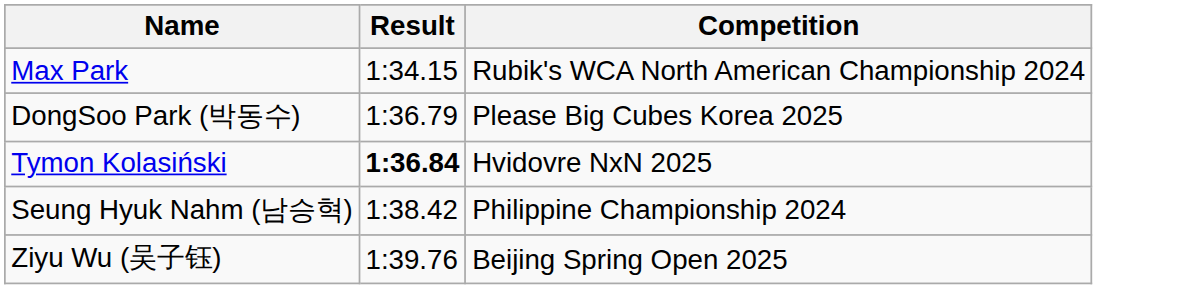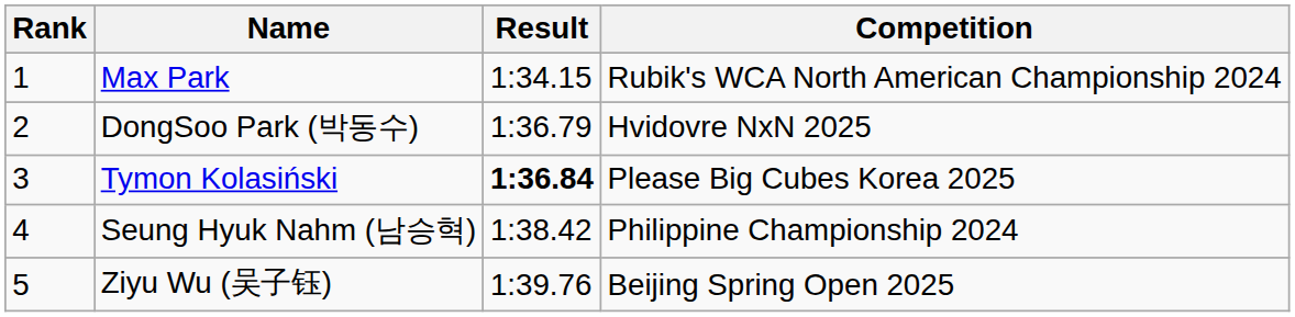 <table class="wikitable">
 <tr>
+<th>Rank</th>
 <th>Name</th>
 <th>Result</th>
 <th>Competition</th>
 </tr>
 <tr>
+<td>1</td>
 <td> <a href='#'>Max Park</a></td>
 <td>1:34.15</td>
 <td> Rubik's WCA North American Championship 2024</td>
 </tr>
 <tr>
+<td>2</td>
 <td> DongSoo Park (박동수)</td>
 <td>1:36.79</td>
+<td> Hvidovre NxN 2025</td>
+</tr>
+<tr>
+<td>3</td>
+<td>	<a href='#'>Tymon Kolasiński</a></td>
+<td><strong>1:36.84</strong></td>
 <td>  Please Big Cubes Korea 2025</td>
 </tr>
 <tr>
-<td>	<a href='#'>Tymon Kolasiński</a></td>
-<td><strong>1:36.84</strong></td>
-<td> Hvidovre NxN 2025</td>
-</tr>
-<tr>
+<td>4</td>
 <td> Seung Hyuk Nahm (남승혁)</td>
 <td>1:38.42</td>
 <td>  Philippine Championship 2024</td>
 </tr>
 <tr>
+<td>5</td>
 <td> Ziyu Wu (吴子钰)</td>
 <td>1:39.76</td>
 <td> Beijing Spring Open 2025</td>
 </tr>
 </table>
